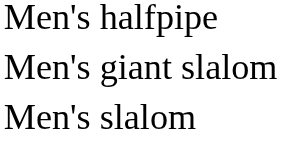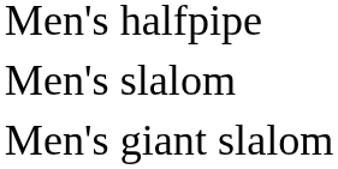 <table>
 <tr>
 <td>Men's halfpipe<br></td>
+<td></td>
+<td></td>
+<td></td>
+</tr>
+<tr>
+<td>Men's slalom<br></td>
 <td></td>
 <td></td>
 <td></td>
 </tr>
 <tr>
 <td>Men's giant slalom<br></td>
 <td></td>
 <td></td>
 <td></td>
 </tr>
-<tr>
-<td>Men's slalom<br></td>
-<td></td>
-<td></td>
-<td></td>
-</tr>
 </table>
